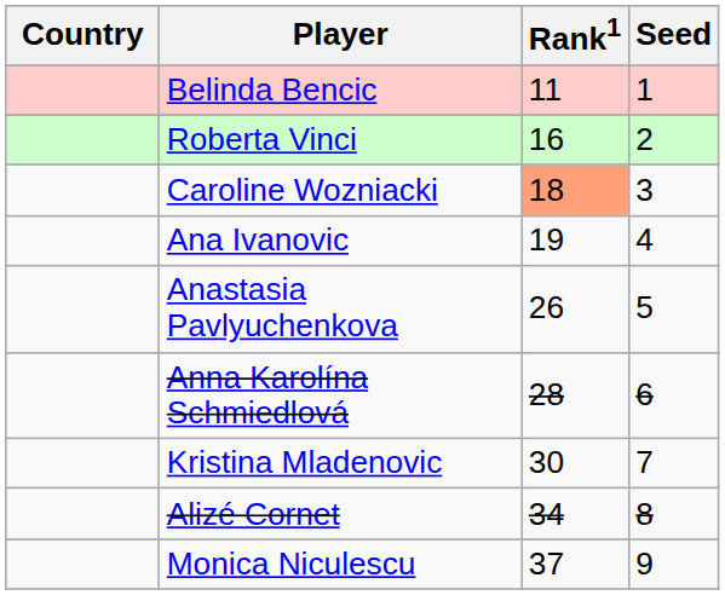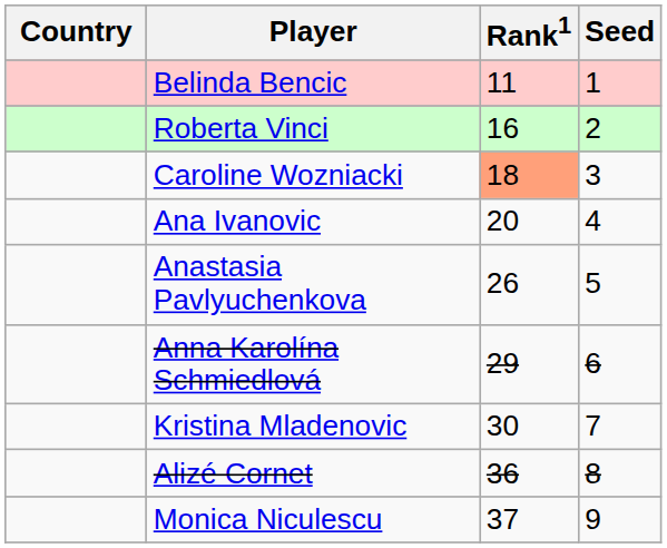 <table class="sortable wikitable">
 <tr>
 <th width="70">Country</th>
 <th width="175">Player</th>
 <th>Rank<sup>1</sup></th>
 <th>Seed</th>
 </tr>
 <tr style="background:#fcc;">
 <td></td>
 <td><a href='#'>Belinda Bencic</a></td>
 <td>11</td>
 <td>1</td>
 </tr>
 <tr style="background:#cfc;">
 <td></td>
 <td><a href='#'>Roberta Vinci</a></td>
 <td>16</td>
 <td>2</td>
 </tr>
 <tr>
 <td></td>
 <td><a href='#'>Caroline Wozniacki</a></td>
 <td style="background: lightsalmon;">18</td>
 <td>3</td>
 </tr>
 <tr>
 <td></td>
 <td><a href='#'>Ana Ivanovic</a></td>
-<td>19</td>
+<td>20</td>
 <td>4</td>
 </tr>
 <tr>
 <td></td>
 <td><a href='#'>Anastasia Pavlyuchenkova</a></td>
 <td>26</td>
 <td>5</td>
 </tr>
 <tr>
 <td><s></s></td>
 <td><s><a href='#'>Anna Karolína Schmiedlová</a></s></td>
-<td><s>28</s></td>
+<td><s>29</s></td>
 <td><s>6</s></td>
 </tr>
 <tr>
 <td></td>
 <td><a href='#'>Kristina Mladenovic</a></td>
 <td>30</td>
 <td>7</td>
 </tr>
 <tr>
 <td><s></s></td>
 <td><s><a href='#'>Alizé Cornet</a></s></td>
-<td><s>34</s></td>
+<td><s>36</s></td>
 <td><s>8</s></td>
 </tr>
 <tr>
 <td></td>
 <td><a href='#'>Monica Niculescu</a></td>
 <td>37</td>
 <td>9</td>
 </tr>
 </table>
